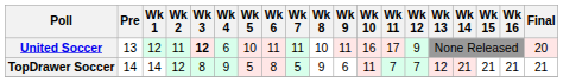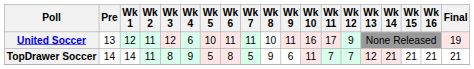 <table class="wikitable" style="white-space:nowrap;text-align:center;">
 <tr>
 <th>Poll</th>
 <th>Pre</th>
 <th>Wk<br>1</th>
 <th>Wk<br>2</th>
 <th>Wk<br>3</th>
 <th>Wk<br>4</th>
 <th>Wk<br>5</th>
 <th>Wk<br>6</th>
 <th>Wk<br>7</th>
 <th>Wk<br>8</th>
 <th>Wk<br>9</th>
 <th>Wk<br>10</th>
 <th>Wk<br>11</th>
 <th>Wk<br>12</th>
 <th>Wk<br>13</th>
 <th>Wk<br>14</th>
 <th>Wk<br>15</th>
 <th>Wk<br>16</th>
 <th>Final<br></th>
 </tr>
 <tr>
 <th><a href='#'>United Soccer</a></th>
 <td style="background:#FFF;">13</td>
 <td style="background:#D8FFEB;">12</td>
 <td style="background:#D8FFEB;">11</td>
-<td style="background:#FFE6E6;"><strong>12</strong></td>
+<td style="background:#FFE6E6;">12</td>
 <td style="background:#D8FFEB;">6</td>
 <td style="background:#FFE6E6;">10</td>
 <td style="background:#FFE6E6;">11</td>
 <td style="background:#D8FFEB;">11</td>
 <td style="background:#FFFFFF;">10</td>
 <td style="background:#FFE6E6;">11</td>
 <td style="background:#FFE6E6;">16</td>
 <td style="background:#FFE6E6;">17</td>
 <td style="background:#D8FFEB;">9</td>
 <td colspan=4 style="background:#999;">None Released</td>
-<td style="background:#FFE6E6;">20</td>
+<td style="background:#FFE6E6;">19</td>
 </tr>
 <tr>
 <th>TopDrawer Soccer </th>
 <td style="background:#FFFFFF;">14</td>
 <td style="background:#FFFFFF;">14</td>
-<td style="background:#D8FFEB;">12</td>
+<td style="background:#D8FFEB;">11</td>
 <td style="background:#D8FFEB;">8</td>
 <td style="background:#D8FFEB;">9</td>
 <td style="background:#FFE6E6;">5</td>
 <td style="background:#FFE6E6;">8</td>
 <td style="background:#D8FFEB;">5</td>
 <td style="background:#FFFFFF;">9</td>
 <td style="background:#FFFFFF;">6</td>
 <td style="background:#FFE6E6;">11</td>
 <td style="background:#D8FFEB;">7</td>
 <td style="background:#D8FFEB;">7</td>
 <td style="background:#FFE6E6;">12</td>
 <td style="background:#FFE6E6;">21</td>
 <td style="background:#FFFFFF;">21</td>
 <td style="background:#FFFFFF;">21</td>
 <td style="background:#FFFFFF;">21</td>
 </tr>
 <tr>
 </tr>
 </table>
